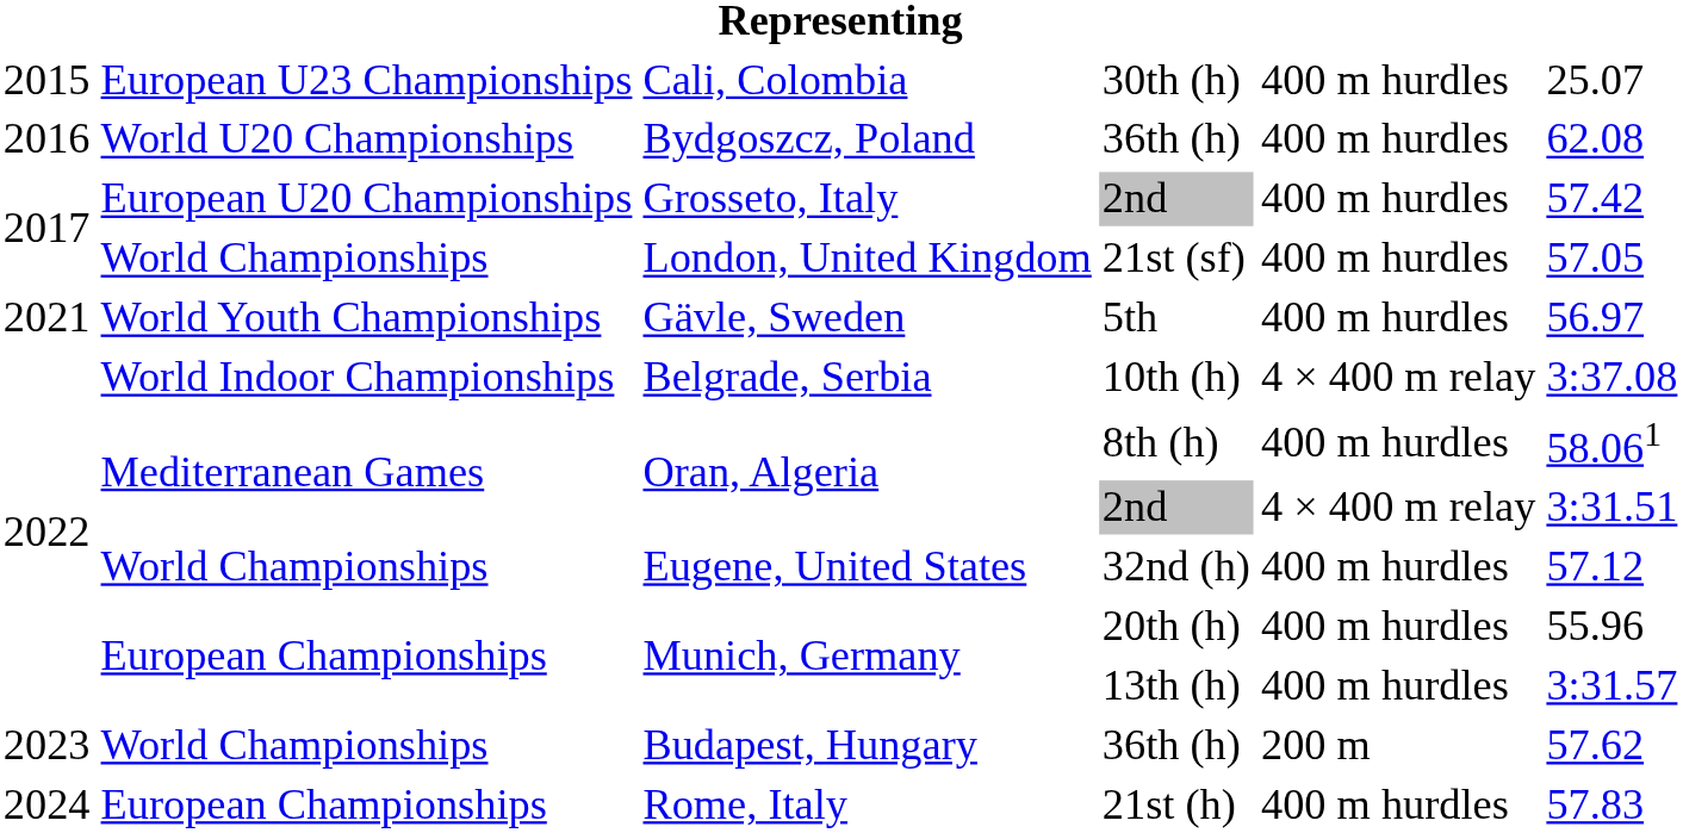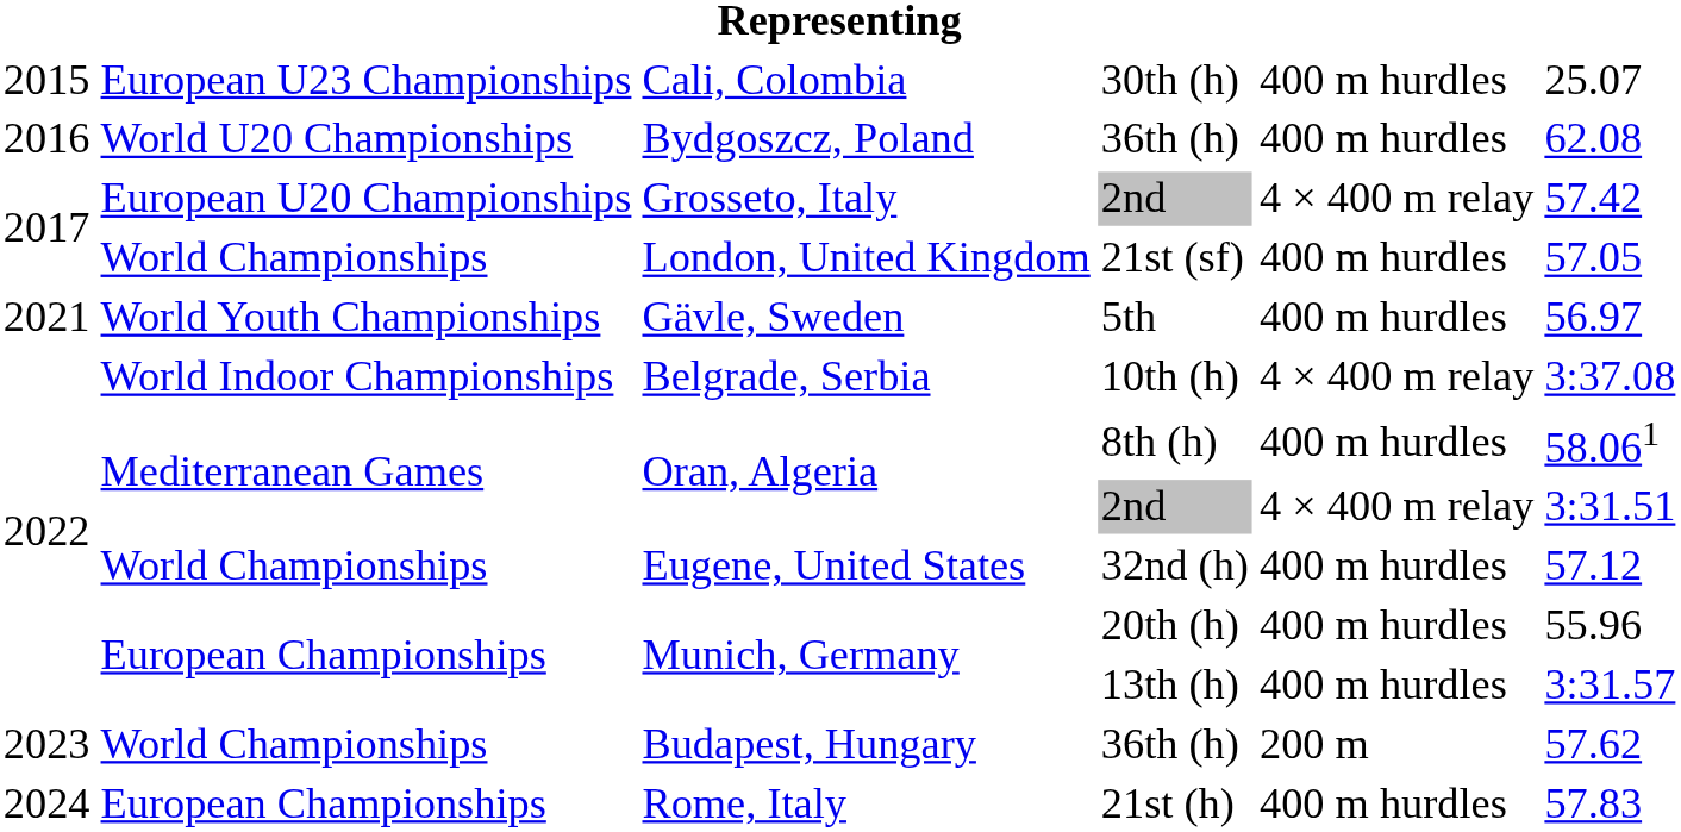 <table>
 <tr>
 <th colspan="6">Representing </th>
 </tr>
 <tr>
 <td>2015</td>
 <td><a href='#'>European U23 Championships</a></td>
 <td><a href='#'>Cali, Colombia</a></td>
 <td>30th (h)</td>
 <td>400 m hurdles</td>
 <td>25.07</td>
 </tr>
 <tr>
 <td>2016</td>
 <td><a href='#'>World U20 Championships</a></td>
 <td><a href='#'>Bydgoszcz, Poland</a></td>
 <td>36th (h)</td>
 <td>400 m hurdles</td>
 <td><a href='#'>62.08</a></td>
 </tr>
 <tr>
 <td rowspan=2>2017</td>
 <td><a href='#'>European U20 Championships</a></td>
 <td><a href='#'>Grosseto, Italy</a></td>
 <td bgcolor=silver>2nd</td>
-<td>400 m hurdles</td>
+<td>4 × 400 m relay</td>
 <td><a href='#'>57.42</a></td>
 </tr>
 <tr>
 <td><a href='#'>World Championships</a></td>
 <td><a href='#'>London, United Kingdom</a></td>
 <td>21st (sf)</td>
 <td>400 m hurdles</td>
 <td><a href='#'>57.05</a></td>
 </tr>
 <tr>
 <td>2021</td>
 <td><a href='#'>World Youth Championships</a></td>
 <td><a href='#'>Gävle, Sweden</a></td>
 <td>5th</td>
 <td>400 m hurdles</td>
 <td><a href='#'>56.97</a></td>
 </tr>
 <tr>
 <td rowspan=6>2022</td>
 <td><a href='#'>World Indoor Championships</a></td>
 <td><a href='#'>Belgrade, Serbia</a></td>
 <td>10th (h)</td>
 <td>4 × 400 m relay</td>
 <td><a href='#'>3:37.08</a></td>
 </tr>
 <tr>
 <td rowspan=2><a href='#'>Mediterranean Games</a></td>
 <td rowspan=2><a href='#'>Oran, Algeria</a></td>
 <td>8th (h)</td>
 <td>400 m hurdles</td>
 <td><a href='#'>58.06</a><sup>1</sup></td>
 </tr>
 <tr>
 <td bgcolor=silver>2nd</td>
 <td>4 × 400 m relay</td>
 <td><a href='#'>3:31.51</a></td>
 </tr>
 <tr>
 <td><a href='#'>World Championships</a></td>
 <td><a href='#'>Eugene, United States</a></td>
 <td>32nd (h)</td>
 <td>400 m hurdles</td>
 <td><a href='#'>57.12</a></td>
 </tr>
 <tr>
 <td rowspan=2><a href='#'>European Championships</a></td>
 <td rowspan=2><a href='#'>Munich, Germany</a></td>
 <td>20th (h)</td>
 <td>400 m hurdles</td>
 <td>55.96</td>
 </tr>
 <tr>
 <td>13th (h)</td>
 <td>400 m hurdles</td>
 <td><a href='#'>3:31.57</a></td>
 </tr>
 <tr>
 <td>2023</td>
 <td><a href='#'>World Championships</a></td>
 <td><a href='#'>Budapest, Hungary</a></td>
 <td>36th (h)</td>
 <td>200 m</td>
 <td><a href='#'>57.62</a></td>
 </tr>
 <tr>
 <td>2024</td>
 <td><a href='#'>European Championships</a></td>
 <td><a href='#'>Rome, Italy</a></td>
 <td>21st (h)</td>
 <td>400 m hurdles</td>
 <td><a href='#'>57.83</a></td>
 </tr>
 </table>
